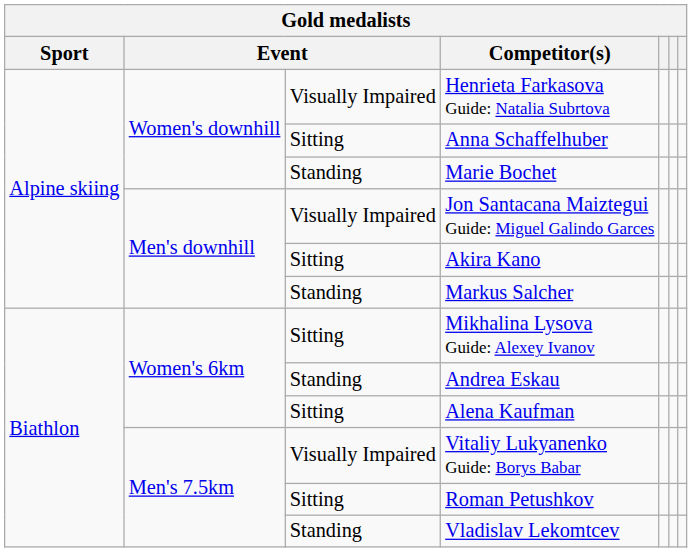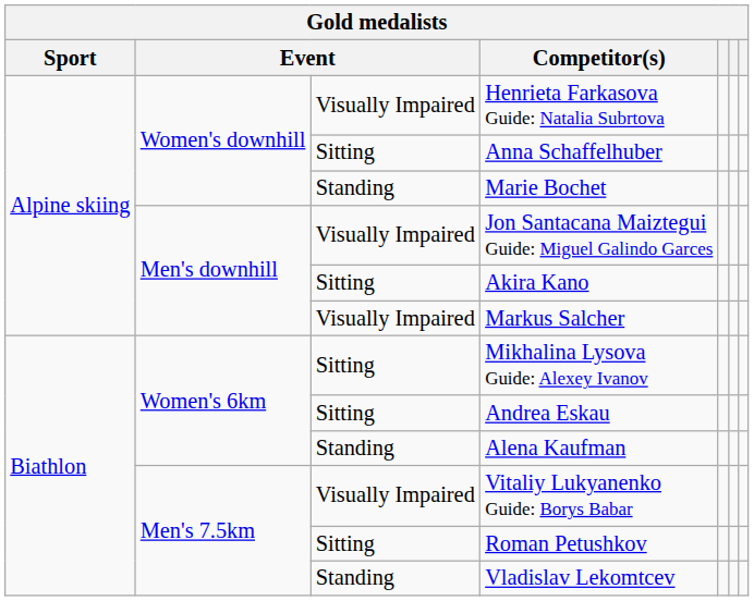 <table class="wikitable">
 <tr>
 <th colspan="7">Gold medalists</th>
 </tr>
 <tr>
 <th>Sport</th>
 <th colspan=2>Event</th>
 <th>Competitor(s)</th>
 <th></th>
 <th></th>
 <th></th>
 </tr>
 <tr>
 <td rowspan=6><a href='#'>Alpine skiing</a></td>
 <td rowspan=3><a href='#'>Women's downhill</a></td>
 <td>Visually Impaired</td>
 <td><a href='#'>Henrieta Farkasova</a><br><small>Guide: <a href='#'>Natalia Subrtova</a></small></td>
 <td></td>
 <td></td>
 <td></td>
 </tr>
 <tr>
 <td>Sitting</td>
 <td><a href='#'>Anna Schaffelhuber</a></td>
 <td></td>
 <td></td>
 <td></td>
 </tr>
 <tr>
 <td>Standing</td>
 <td><a href='#'>Marie Bochet</a></td>
 <td></td>
 <td></td>
 <td></td>
 </tr>
 <tr>
 <td rowspan=3><a href='#'>Men's downhill</a></td>
 <td>Visually Impaired</td>
 <td><a href='#'>Jon Santacana Maiztegui</a><br><small>Guide: <a href='#'>Miguel Galindo Garces</a></small></td>
 <td></td>
 <td></td>
 <td></td>
 </tr>
 <tr>
 <td>Sitting</td>
 <td><a href='#'>Akira Kano</a></td>
 <td></td>
 <td></td>
 <td></td>
 </tr>
 <tr>
-<td>Standing</td>
+<td>Visually Impaired</td>
 <td><a href='#'>Markus Salcher</a></td>
 <td></td>
 <td></td>
 <td></td>
 </tr>
 <tr>
 <td rowspan=6><a href='#'>Biathlon</a></td>
 <td rowspan=3><a href='#'>Women's 6km</a></td>
 <td>Sitting</td>
 <td><a href='#'>Mikhalina Lysova</a><br><small>Guide: <a href='#'>Alexey Ivanov</a></small></td>
 <td></td>
 <td></td>
 <td></td>
 </tr>
 <tr>
-<td>Standing</td>
+<td>Sitting</td>
 <td><a href='#'>Andrea Eskau</a></td>
 <td></td>
 <td></td>
 <td></td>
 </tr>
 <tr>
-<td>Sitting</td>
+<td>Standing</td>
 <td><a href='#'>Alena Kaufman</a></td>
 <td></td>
 <td></td>
 <td></td>
 </tr>
 <tr>
 <td rowspan=3><a href='#'>Men's 7.5km</a></td>
 <td>Visually Impaired</td>
 <td><a href='#'>Vitaliy Lukyanenko</a><br><small>Guide: <a href='#'>Borys Babar</a></small></td>
 <td></td>
 <td></td>
 <td></td>
 </tr>
 <tr>
 <td>Sitting</td>
 <td><a href='#'>Roman Petushkov</a></td>
 <td></td>
 <td></td>
 <td></td>
 </tr>
 <tr>
 <td>Standing</td>
 <td><a href='#'>Vladislav Lekomtcev</a></td>
 <td></td>
 <td></td>
 <td></td>
 </tr>
 </table>
